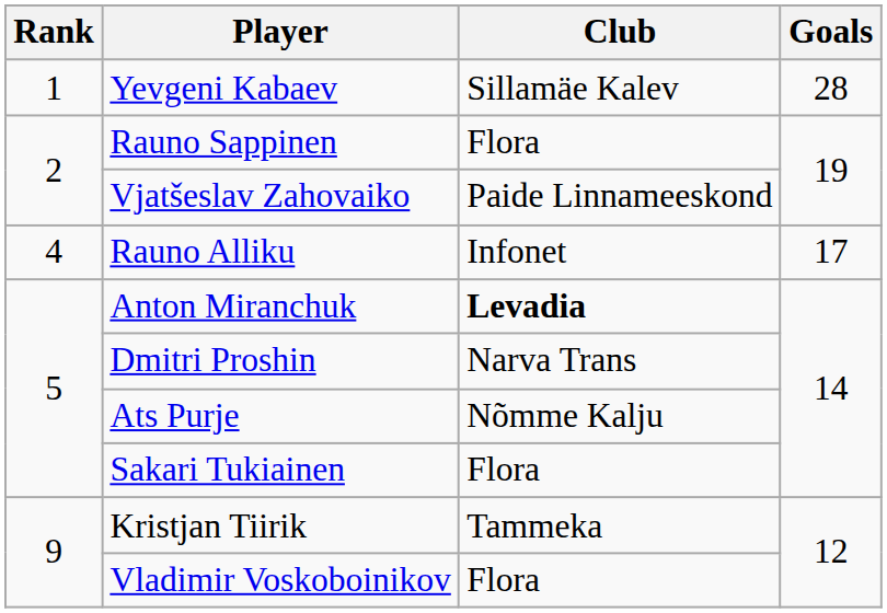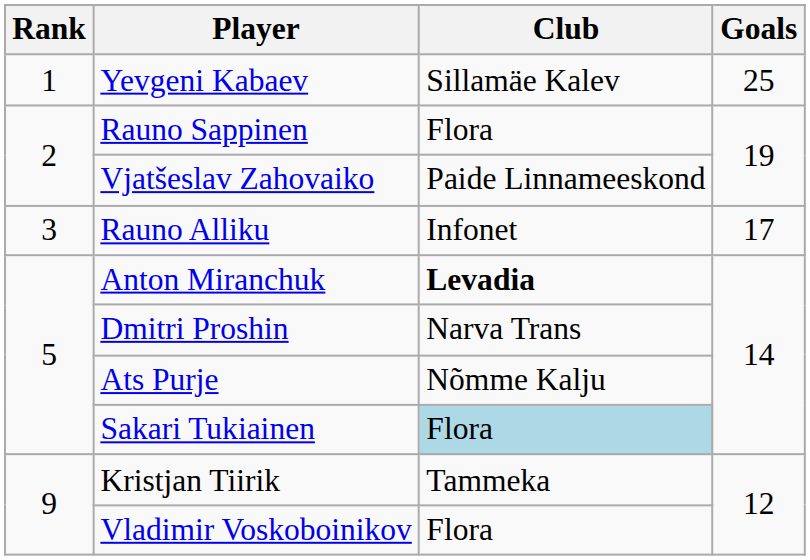 <table class="wikitable">
 <tr>
 <th>Rank</th>
 <th>Player</th>
 <th>Club</th>
 <th>Goals</th>
 </tr>
 <tr>
 <td align="center">1</td>
 <td> <a href='#'>Yevgeni Kabaev</a></td>
 <td>Sillamäe Kalev</td>
-<td align="center">28</td>
+<td align="center">25</td>
 </tr>
 <tr>
 <td align="center" rowspan=2>2</td>
 <td> <a href='#'>Rauno Sappinen</a></td>
 <td>Flora</td>
 <td align="center" rowspan=2>19</td>
 </tr>
 <tr>
 <td> <a href='#'>Vjatšeslav Zahovaiko</a></td>
 <td>Paide Linnameeskond</td>
 </tr>
 <tr>
-<td align="center">4</td>
+<td align="center">3</td>
 <td> <a href='#'>Rauno Alliku</a></td>
 <td>Infonet</td>
 <td align="center">17</td>
 </tr>
 <tr>
 <td align="center" rowspan=4>5</td>
 <td> <a href='#'>Anton Miranchuk</a></td>
 <td><strong>Levadia</strong></td>
 <td align="center" rowspan=4>14</td>
 </tr>
 <tr>
 <td> <a href='#'>Dmitri Proshin</a></td>
 <td>Narva Trans</td>
 </tr>
 <tr>
 <td> <a href='#'>Ats Purje</a></td>
 <td>Nõmme Kalju</td>
 </tr>
 <tr>
 <td> <a href='#'>Sakari Tukiainen</a></td>
-<td>Flora</td>
+<td style="background: lightblue;">Flora</td>
 </tr>
 <tr>
 <td align="center" rowspan=2>9</td>
 <td> Kristjan Tiirik</td>
 <td>Tammeka</td>
 <td align="center" rowspan=2>12</td>
 </tr>
 <tr>
 <td> <a href='#'>Vladimir Voskoboinikov</a></td>
 <td>Flora</td>
 </tr>
 </table>
